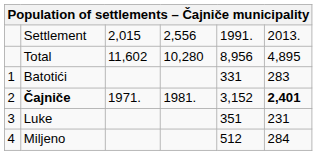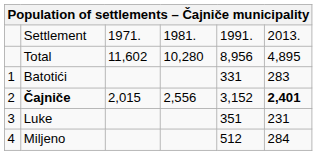 <table class="wikitable">
 <tr>
 <th colspan="6">Population of settlements – Čajniče municipality</th>
 </tr>
 <tr>
 <td></td>
 <td>Settlement</td>
-<td>2,015</td>
-<td>2,556</td>
+<td>1971.</td>
+<td>1981.</td>
 <td>1991.</td>
 <td>2013.</td>
 </tr>
 <tr>
 <td></td>
 <td>Total</td>
 <td>11,602</td>
 <td>10,280</td>
 <td>8,956</td>
 <td>4,895</td>
 </tr>
 <tr>
 <td>1</td>
 <td>Batotići</td>
 <td></td>
 <td></td>
 <td>331</td>
 <td>283</td>
 </tr>
 <tr>
 <td>2</td>
 <td><strong>Čajniče</strong></td>
-<td>1971.</td>
-<td>1981.</td>
+<td>2,015</td>
+<td>2,556</td>
 <td>3,152</td>
 <td><strong>2,401</strong></td>
 </tr>
 <tr>
 <td>3</td>
 <td>Luke</td>
 <td></td>
 <td></td>
 <td>351</td>
 <td>231</td>
 </tr>
 <tr>
 <td>4</td>
 <td>Miljeno</td>
 <td></td>
 <td></td>
 <td>512</td>
 <td>284</td>
 </tr>
 </table>
